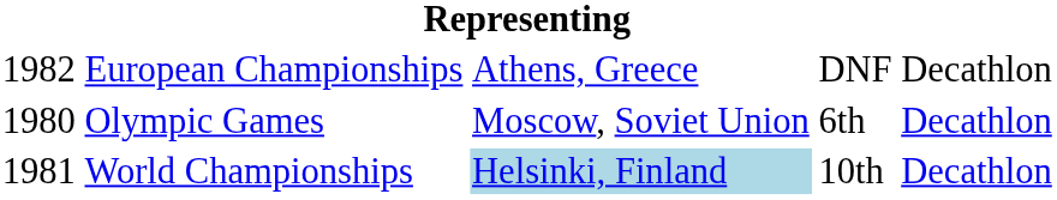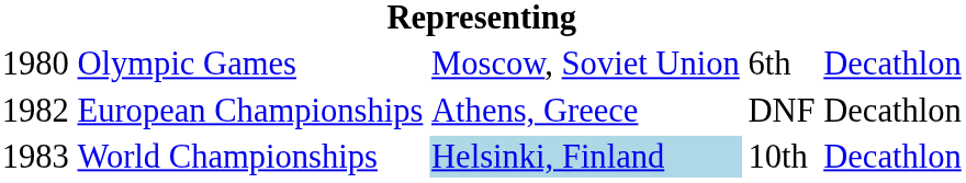 <table>
 <tr>
 <th colspan="5">Representing </th>
+</tr>
+<tr>
+<td>1980</td>
+<td><a href='#'>Olympic Games</a></td>
+<td><a href='#'>Moscow</a>, <a href='#'>Soviet Union</a></td>
+<td>6th</td>
+<td><a href='#'>Decathlon</a></td>
 </tr>
 <tr>
 <td>1982</td>
 <td><a href='#'>European Championships</a></td>
 <td><a href='#'>Athens, Greece</a></td>
 <td>DNF</td>
 <td>Decathlon</td>
 </tr>
 <tr>
-<td>1980</td>
-<td><a href='#'>Olympic Games</a></td>
-<td><a href='#'>Moscow</a>, <a href='#'>Soviet Union</a></td>
-<td>6th</td>
-<td><a href='#'>Decathlon</a></td>
-</tr>
-<tr>
-<td>1981</td>
+<td>1983</td>
 <td><a href='#'>World Championships</a></td>
 <td style="background: lightblue;"><a href='#'>Helsinki, Finland</a></td>
 <td>10th</td>
 <td><a href='#'>Decathlon</a></td>
 </tr>
 </table>
